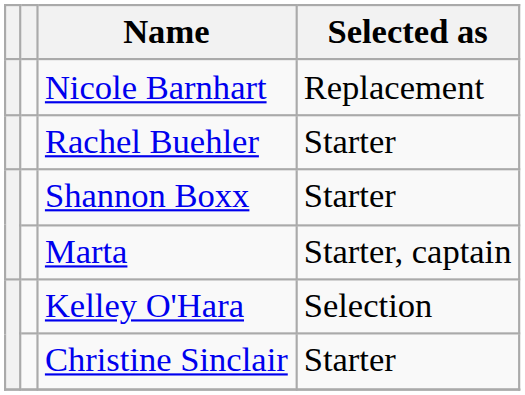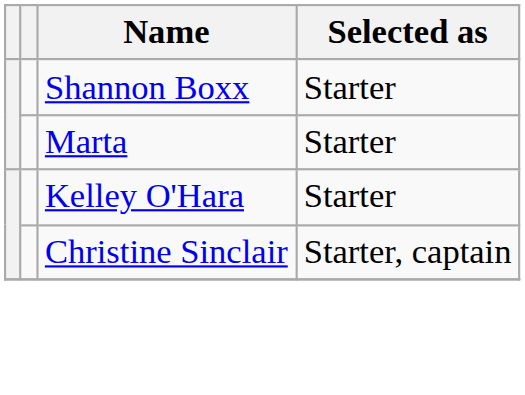 <table class="wikitable">
 <tr>
 <th scope="col"></th>
 <th scope="col"></th>
 <th scope="col">Name</th>
 <th scope="col">Selected as</th>
-</tr>
-<tr>
-<th scope="rowgroup"></th>
-<td></td>
-<td><a href='#'>Nicole Barnhart</a></td>
-<td>Replacement</td>
-</tr>
-<tr>
-<th scope="rowgroup"></th>
-<td></td>
-<td><a href='#'>Rachel Buehler</a></td>
-<td>Starter</td>
 </tr>
 <tr>
 <th rowspan=2 scope="rowgroup"></th>
 <td></td>
 <td><a href='#'>Shannon Boxx</a></td>
 <td>Starter</td>
 </tr>
 <tr>
 <td></td>
 <td><a href='#'>Marta</a></td>
-<td>Starter, captain</td>
+<td>Starter</td>
 </tr>
 <tr>
 <th rowspan=2 scope="rowgroup"></th>
 <td></td>
 <td><a href='#'>Kelley O'Hara</a></td>
-<td>Selection</td>
+<td>Starter</td>
 </tr>
 <tr>
 <td></td>
 <td><a href='#'>Christine Sinclair</a></td>
-<td>Starter</td>
+<td>Starter, captain</td>
 </tr>
 <tr>
 </tr>
 </table>
